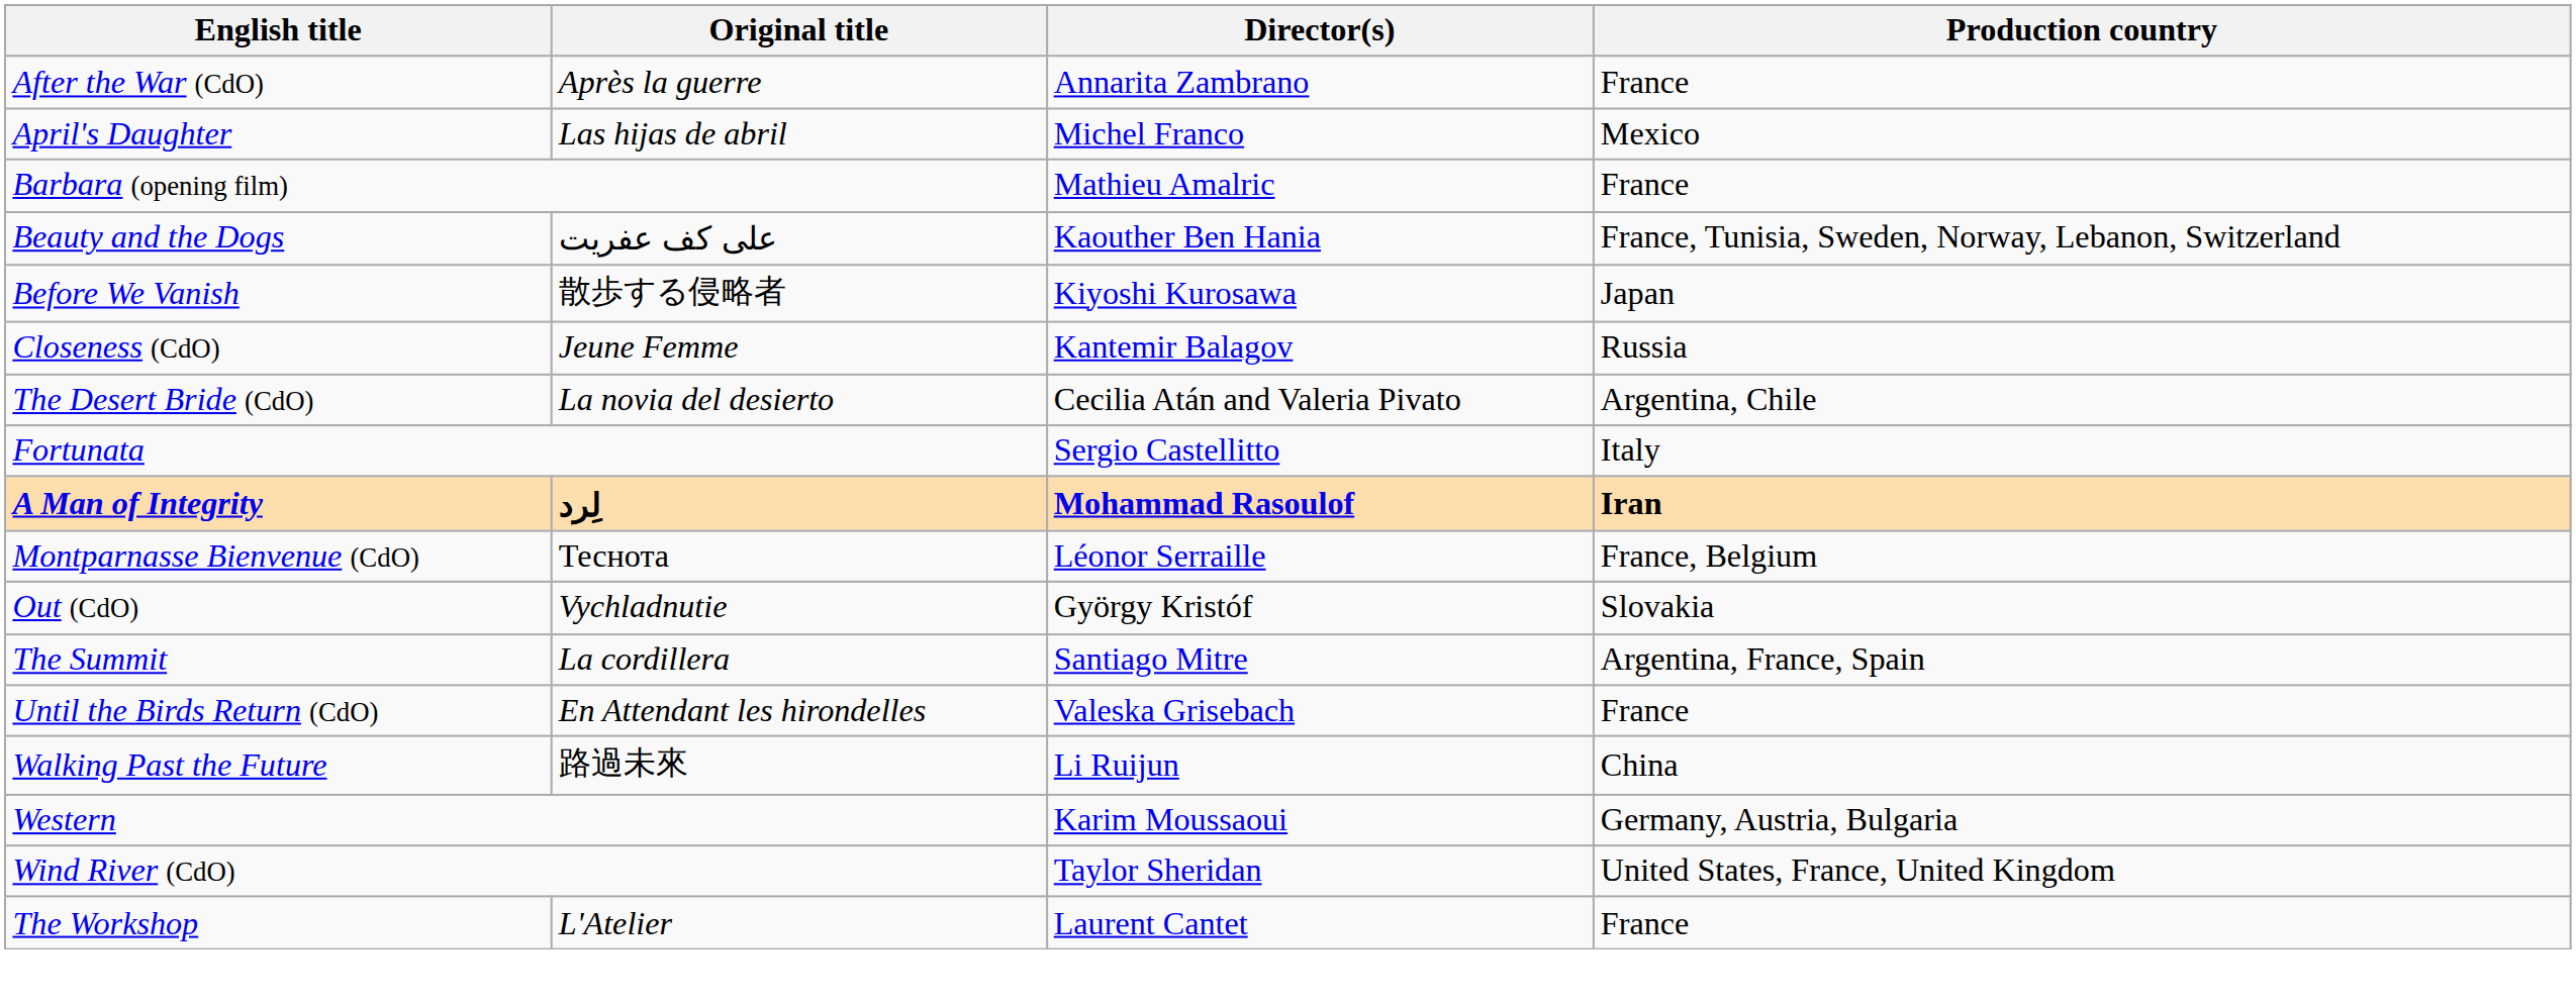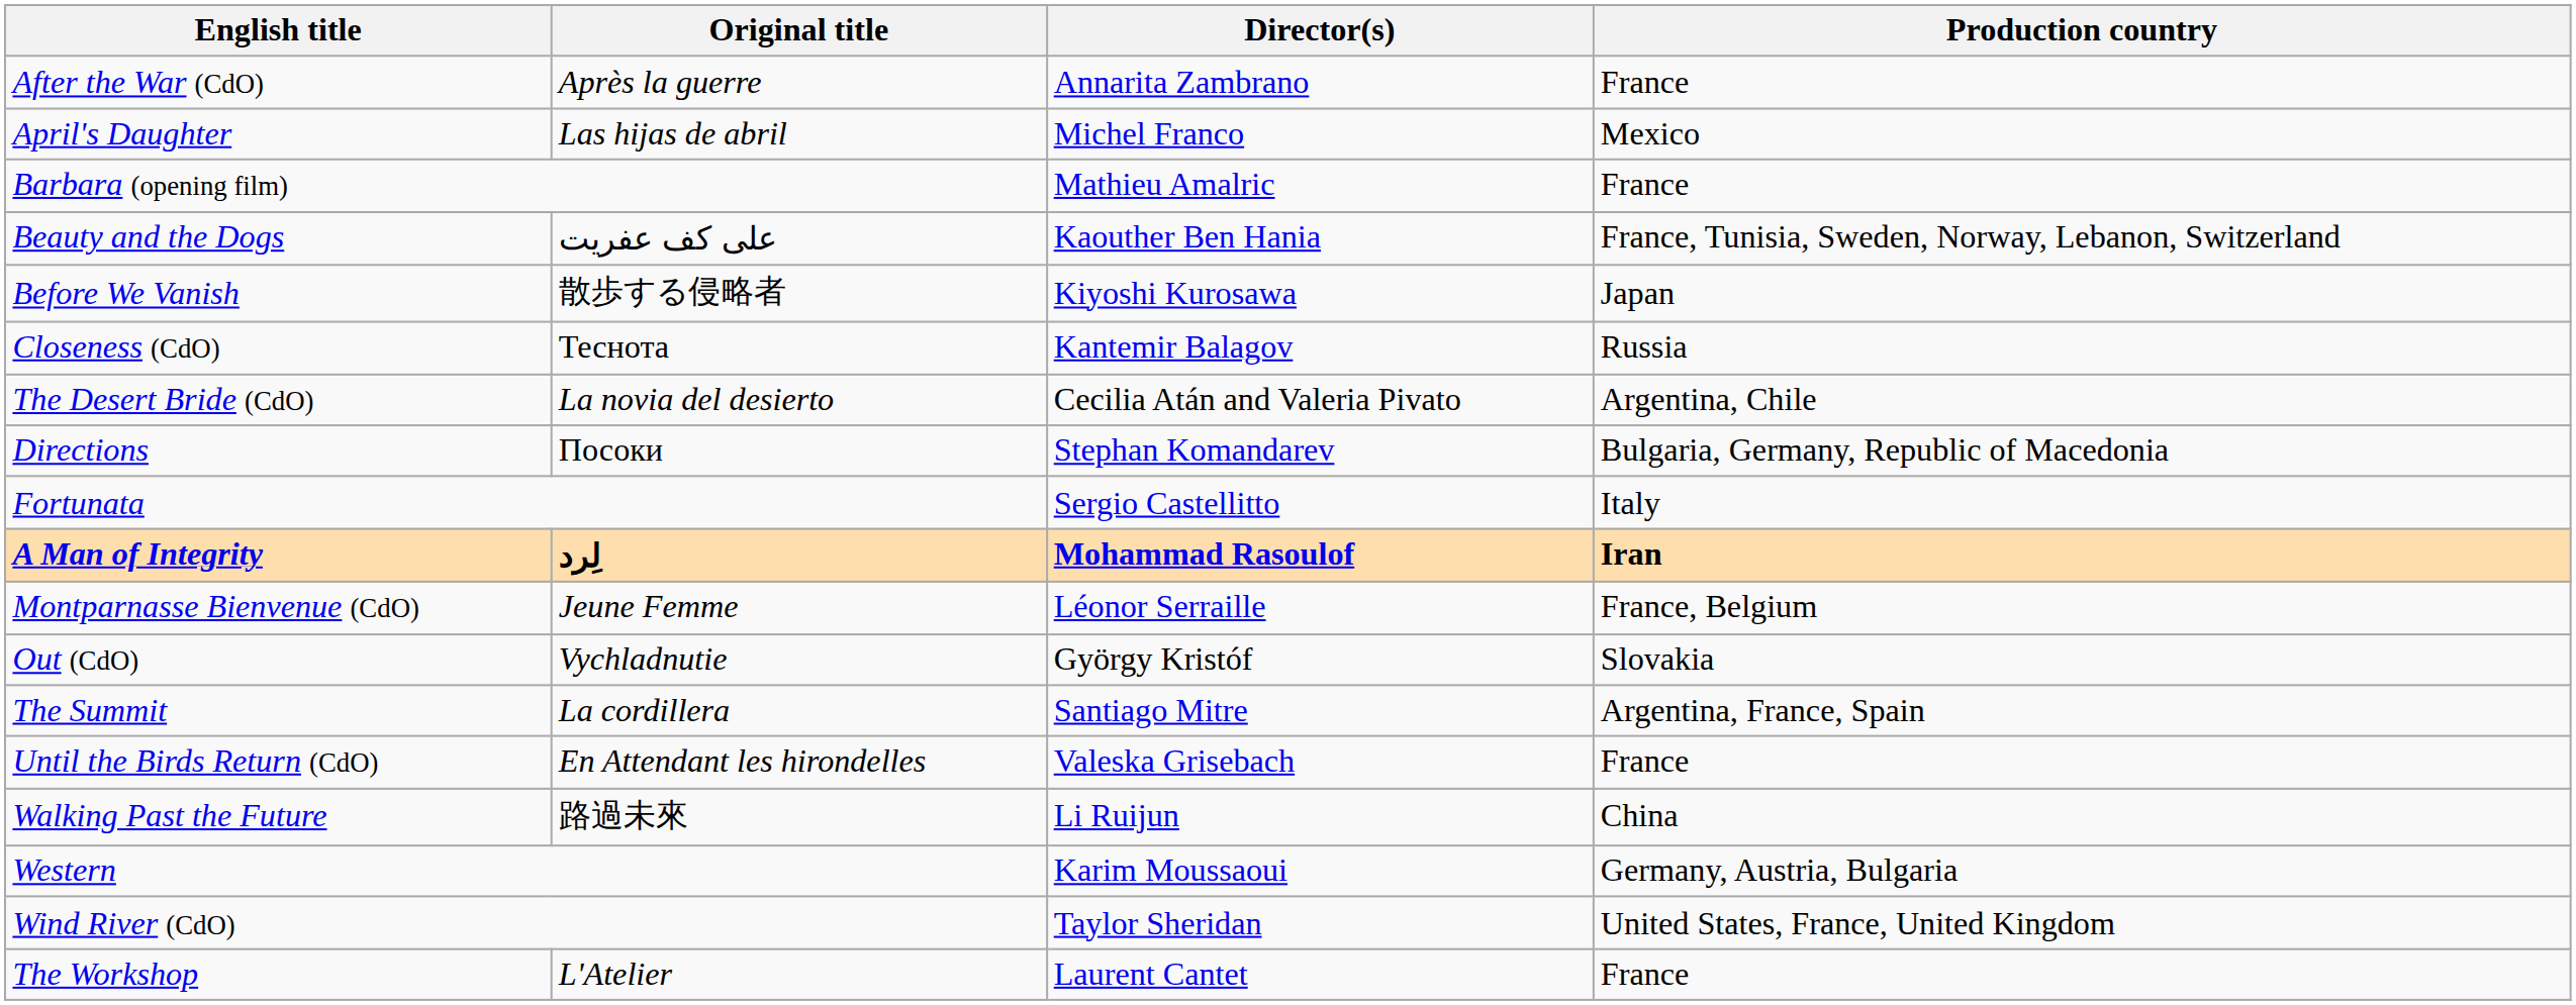 <table class="wikitable" style="width:100%; margin-bottom:2px" cellpadding="5">
 <tr>
 <th scope="col">English title</th>
 <th scope="col">Original title</th>
 <th scope="col">Director(s)</th>
 <th scope="col">Production country</th>
 </tr>
 <tr>
 <td><em><a href='#'>After the War</a></em> <small>(CdO)</small></td>
 <td><em>Après la guerre</em></td>
 <td data-sort-value="Zambrano"><a href='#'>Annarita Zambrano</a></td>
 <td>France</td>
 </tr>
 <tr>
 <td><em><a href='#'>April's Daughter</a></em></td>
 <td data-sort-value="Hijas"><em>Las hijas de abril</em></td>
 <td data-sort-value="Franco"><a href='#'>Michel Franco</a></td>
 <td>Mexico</td>
 </tr>
 <tr>
 <td colspan=2><em><a href='#'>Barbara</a></em> <small>(opening film)</small></td>
 <td data-sort-value="Amalric"><a href='#'>Mathieu Amalric</a></td>
 <td>France</td>
 </tr>
 <tr>
 <td><em><a href='#'>Beauty and the Dogs</a></em></td>
 <td data-sort-value="Aala">على كف عفريت</td>
 <td data-sort-value="Hania"><a href='#'>Kaouther Ben Hania</a></td>
 <td>France, Tunisia, Sweden, Norway, Lebanon, Switzerland</td>
 </tr>
 <tr>
 <td><em><a href='#'>Before We Vanish</a></em></td>
 <td data-sort-value="Sanpo">散歩する侵略者</td>
 <td data-sort-value="Kurosawa"><a href='#'>Kiyoshi Kurosawa</a></td>
 <td>Japan</td>
 </tr>
 <tr>
 <td><em><a href='#'>Closeness</a></em> <small>(CdO)</small></td>
-<td><em>Jeune Femme</em></td>
+<td data-sort-value="Tesnota">Теснота</td>
 <td data-sort-value="Balagov"><a href='#'>Kantemir Balagov</a></td>
 <td>Russia</td>
 </tr>
 <tr>
 <td data-sort-value="Desert"><em><a href='#'>The Desert Bride</a></em> <small>(CdO)</small></td>
 <td data-sort-value="Novia"><em>La novia del desierto</em></td>
 <td data-sort-value="Atan">Cecilia Atán and Valeria Pivato</td>
 <td>Argentina, Chile</td>
+</tr>
+<tr>
+<td><em><a href='#'>Directions</a></em></td>
+<td data-sort-value="Posoki">Посоки</td>
+<td data-sort-value="Komandarev"><a href='#'>Stephan Komandarev</a></td>
+<td>Bulgaria, Germany, Republic of Macedonia</td>
 </tr>
 <tr>
 <td colspan="2"><em><a href='#'>Fortunata</a></em></td>
 <td data-sort-value="Castellitto"><a href='#'>Sergio Castellitto</a></td>
 <td>Italy</td>
 </tr>
 <tr style="background:#FFDEAD;">
 <td data-sort-value="Man of"><strong><em><a href='#'>A Man of Integrity</a></em></strong></td>
 <td data-sort-value="Lerd"><strong>لِرد</strong></td>
 <td data-sort-value="Rasoulof"><strong><a href='#'>Mohammad Rasoulof</a></strong></td>
 <td><strong>Iran</strong></td>
 </tr>
 <tr>
 <td><em><a href='#'>Montparnasse Bienvenue</a></em> <small>(CdO)</small></td>
-<td data-sort-value="Tesnota">Теснота</td>
+<td><em>Jeune Femme</em></td>
 <td data-sort-value="Serraille"><a href='#'>Léonor Serraille</a></td>
 <td>France, Belgium</td>
 </tr>
 <tr>
 <td><em><a href='#'>Out</a></em> <small>(CdO)</small></td>
 <td><em>Vychladnutie</em></td>
 <td data-sort-value="Kristóf">György Kristóf</td>
 <td>Slovakia</td>
 </tr>
 <tr>
 <td data-sort-value="Summit"><em><a href='#'>The Summit</a></em></td>
 <td data-sort-value="Cordillera"><em>La cordillera</em></td>
 <td data-sort-value="Mitre"><a href='#'>Santiago Mitre</a></td>
 <td>Argentina, France, Spain</td>
 </tr>
 <tr>
 <td><em><a href='#'>Until the Birds Return</a></em> <small>(CdO)</small></td>
 <td><em>En Attendant les hirondelles</em></td>
 <td data-sort-value="Grisebach"><a href='#'>Valeska Grisebach</a></td>
 <td>France</td>
 </tr>
 <tr>
 <td><em><a href='#'>Walking Past the Future</a></em></td>
 <td data-sort-value="Luguo">路過未來</td>
 <td data-sort-value="Ruijun"><a href='#'>Li Ruijun</a></td>
 <td>China</td>
 </tr>
 <tr>
 <td colspan=2><em><a href='#'>Western</a></em></td>
 <td data-sort-value="Moussaoui"><a href='#'>Karim Moussaoui</a></td>
 <td>Germany, Austria, Bulgaria</td>
 </tr>
 <tr>
 <td colspan=2><em><a href='#'>Wind River</a></em> <small>(CdO)</small></td>
 <td data-sort-value="Sheridan"><a href='#'>Taylor Sheridan</a></td>
 <td>United States, France, United Kingdom</td>
 </tr>
 <tr>
 <td data-sort-value="Workshop"><em><a href='#'>The Workshop</a></em></td>
 <td data-sort-value="Atelier"><em>L'Atelier</em></td>
 <td data-sort-value="Cantet"><a href='#'>Laurent Cantet</a></td>
 <td>France</td>
 </tr>
 </table>
